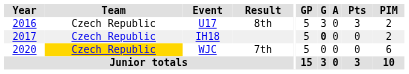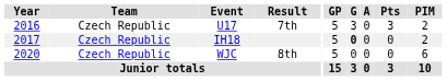 <table border="0" cellpadding="1" cellspacing="0" ID="Table3" style="text-align:center; width:40em">
 <tr ALIGN="center" bgcolor="#e0e0e0">
 <th>Year</th>
 <th>Team</th>
 <th>Event</th>
 <th>Result</th>
 <th rowspan="102" bgcolor="#ffffff"></th>
 <th>GP</th>
 <th>G</th>
 <th>A</th>
 <th>Pts</th>
 <th>PIM</th>
 </tr>
 <tr>
 <td><a href='#'>2016</a></td>
 <td>Czech Republic</td>
 <td><a href='#'>U17</a></td>
-<td>8th</td>
+<td>7th</td>
 <td>5</td>
 <td>3</td>
 <td>0</td>
 <td>3</td>
 <td>2</td>
 </tr>
 <tr bgcolor="#f0f0f0">
 <td><a href='#'>2017</a></td>
 <td><a href='#'>Czech Republic</a></td>
 <td><a href='#'>IH18</a></td>
 <td></td>
 <td>5</td>
 <td><strong>0</strong></td>
 <td>0</td>
 <td>0</td>
 <td>2</td>
 </tr>
 <tr>
 <td><a href='#'>2020</a></td>
-<td style="background: gold;"><a href='#'>Czech Republic</a></td>
+<td><a href='#'>Czech Republic</a></td>
 <td><a href='#'>WJC</a></td>
-<td>7th</td>
+<td>8th</td>
 <td>5</td>
 <td>0</td>
 <td>0</td>
 <td>0</td>
 <td>6</td>
 </tr>
 <tr bgcolor="#e0e0e0">
 <th colspan="4">Junior totals</th>
 <th>15</th>
 <th>3</th>
 <th>0</th>
 <th>3</th>
 <th>10</th>
 </tr>
 </table>
